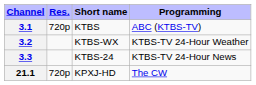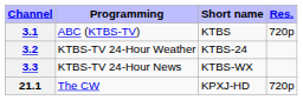 <table class="wikitable">
 <tr>
 <th style="background-color: #bdbdff" scope = "col"><a href='#'>Channel</a></th>
+<th style="background-color: #bdbdff" scope = "col">Programming</th>
+<th style="background-color: #bdbdff" scope = "col">Short name</th>
 <th style="background-color: #bdbdff" scope = "col"><a href='#'>Res.</a></th>
-<th style="background-color: #bdbdff" scope = "col">Short name</th>
-<th style="background-color: #bdbdff" scope = "col">Programming</th>
 </tr>
 <tr>
 <th scope = "row"><a href='#'>3.1</a></th>
+<td><a href='#'>ABC</a> (<a href='#'>KTBS-TV</a>)</td>
+<td>KTBS</td>
 <td>720p</td>
-<td>KTBS</td>
-<td><a href='#'>ABC</a> (<a href='#'>KTBS-TV</a>)</td>
 </tr>
 <tr>
 <th scope = "row"><a href='#'>3.2</a></th>
+<td>KTBS-TV 24-Hour Weather</td>
+<td>KTBS-24</td>
 <td></td>
-<td>KTBS-WX</td>
-<td>KTBS-TV 24-Hour Weather</td>
 </tr>
 <tr>
 <th scope = "row"><a href='#'>3.3</a></th>
+<td>KTBS-TV 24-Hour News</td>
+<td>KTBS-WX</td>
 <td></td>
-<td>KTBS-24</td>
-<td>KTBS-TV 24-Hour News</td>
 </tr>
 <tr>
 <th scope = "row">21.1</th>
+<td><a href='#'>The CW</a></td>
+<td>KPXJ-HD</td>
 <td>720p</td>
-<td>KPXJ-HD</td>
-<td><a href='#'>The CW</a></td>
 </tr>
 </table>
